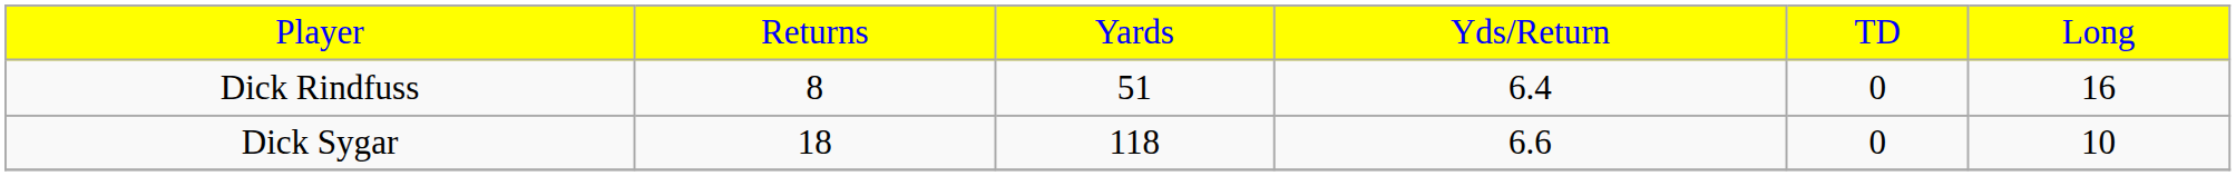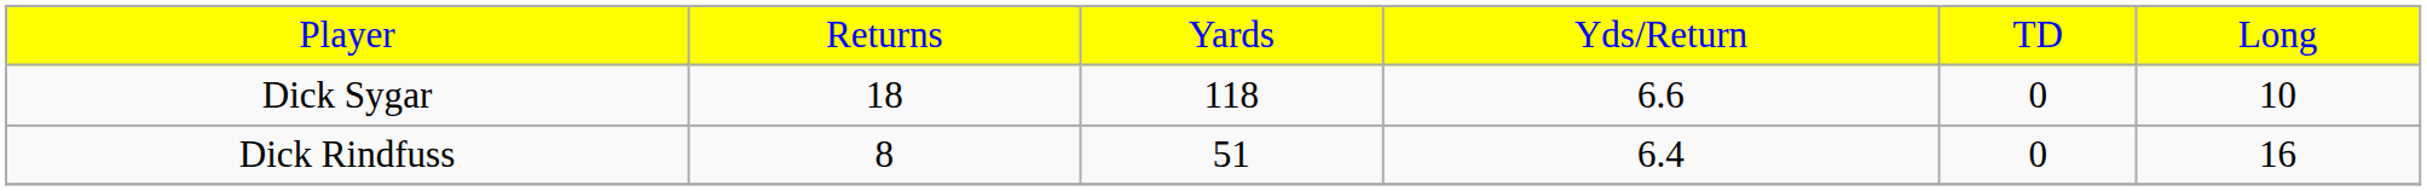 <table class="wikitable" width="65%">
 <tr align="center"  style="background:yellow;color:blue;">
 <td>Player</td>
 <td>Returns</td>
 <td>Yards</td>
 <td>Yds/Return</td>
 <td>TD</td>
 <td>Long</td>
 </tr>
 <tr align="center" bgcolor="">
+<td>Dick Sygar</td>
+<td>18</td>
+<td>118</td>
+<td>6.6</td>
+<td>0</td>
+<td>10</td>
+</tr>
+<tr align="center" bgcolor="">
 <td>Dick Rindfuss</td>
 <td>8</td>
 <td>51</td>
 <td>6.4</td>
 <td>0</td>
 <td>16</td>
 </tr>
-<tr align="center" bgcolor="">
-<td>Dick Sygar</td>
-<td>18</td>
-<td>118</td>
-<td>6.6</td>
-<td>0</td>
-<td>10</td>
-</tr>
 <tr>
 </tr>
 </table>
